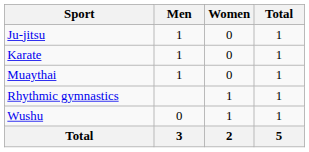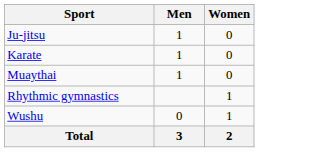 <table class="wikitable sortable" style="text-align:center;">
 <tr>
 <th width=180>Sport</th>
 <th width=55>Men</th>
 <th width=55>Women</th>
-<th width=55>Total</th>
 </tr>
 <tr>
 <td align=left><a href='#'>Ju-jitsu</a></td>
 <td>1</td>
 <td>0</td>
-<td>1</td>
 </tr>
 <tr>
 <td align=left><a href='#'>Karate</a></td>
 <td>1</td>
 <td>0</td>
-<td>1</td>
 </tr>
 <tr>
 <td align=left><a href='#'>Muaythai</a></td>
 <td>1</td>
 <td>0</td>
-<td>1</td>
 </tr>
 <tr>
 <td align=left><a href='#'>Rhythmic gymnastics</a></td>
 <td></td>
-<td>1</td>
 <td>1</td>
 </tr>
 <tr>
 <td align=left><a href='#'>Wushu</a></td>
 <td>0</td>
 <td>1</td>
-<td>1</td>
 </tr>
 <tr>
 <th>Total</th>
 <th>3</th>
 <th>2</th>
-<th>5</th>
 </tr>
 </table>
